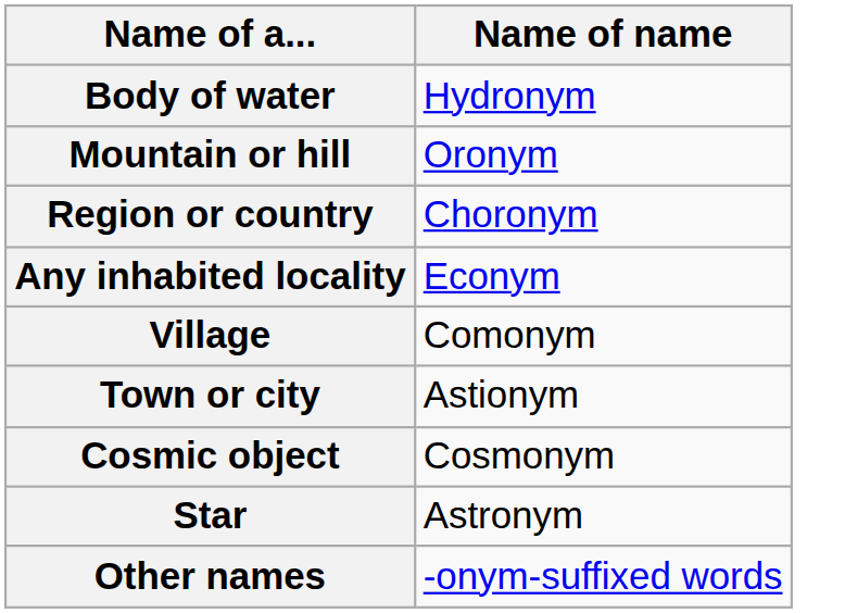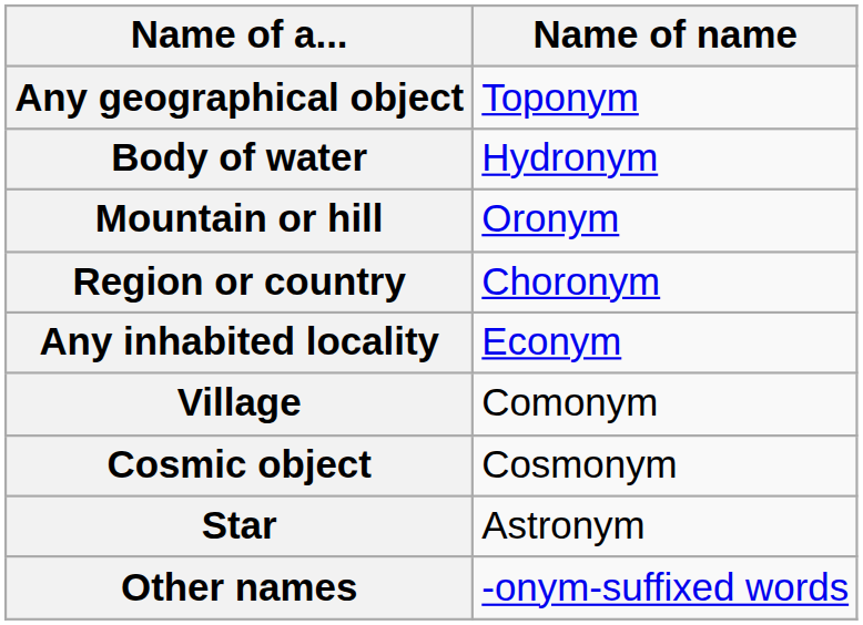 <table class="wikitable" |>
 <tr>
 <th>Name of a...</th>
 <th>Name of name</th>
+</tr>
+<tr>
+<th>Any geographical object</th>
+<td><a href='#'>Toponym</a></td>
 </tr>
 <tr>
 <th>Body of water</th>
 <td><a href='#'>Hydronym</a></td>
 </tr>
 <tr>
 <th>Mountain or hill</th>
 <td><a href='#'>Oronym</a></td>
 </tr>
 <tr>
 <th>Region or country</th>
 <td><a href='#'>Choronym</a></td>
 </tr>
 <tr>
 <th>Any inhabited locality</th>
 <td><a href='#'>Econym</a></td>
 </tr>
 <tr>
 <th>Village</th>
 <td>Comonym</td>
 </tr>
 <tr>
-<th>Town or city</th>
-<td>Astionym</td>
-</tr>
-<tr>
 <th>Cosmic object</th>
 <td>Cosmonym</td>
 </tr>
 <tr>
 <th>Star</th>
 <td>Astronym</td>
 </tr>
 <tr>
 <th>Other names</th>
 <td><a href='#'>-onym-suffixed words</a></td>
 </tr>
 </table>
